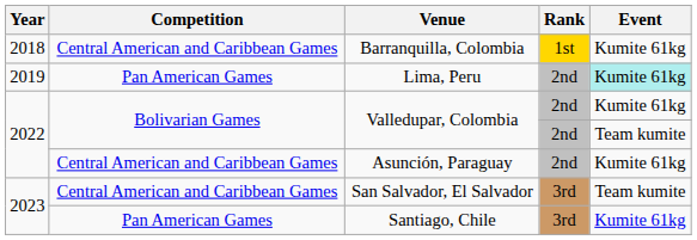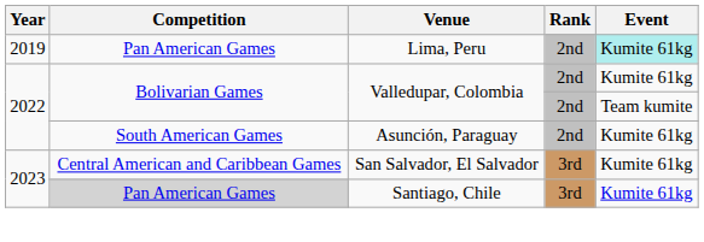 <table class="wikitable sortable" width=45% style="font-size:90%; text-align:center;">
 <tr>
 <th>Year</th>
 <th>Competition</th>
 <th>Venue</th>
 <th>Rank</th>
 <th>Event</th>
-</tr>
-<tr>
-<td>2018</td>
-<td><a href='#'>Central American and Caribbean Games</a></td>
-<td>Barranquilla, Colombia</td>
-<td bgcolor="gold">1st</td>
-<td>Kumite 61kg</td>
 </tr>
 <tr>
 <td>2019</td>
 <td><a href='#'>Pan American Games</a></td>
 <td>Lima, Peru</td>
 <td bgcolor="silver">2nd</td>
 <td style="background: paleturquoise;">Kumite 61kg</td>
 </tr>
 <tr>
 <td rowspan=3>2022</td>
 <td rowspan=2><a href='#'>Bolivarian Games</a></td>
 <td rowspan=2>Valledupar, Colombia</td>
 <td bgcolor="silver">2nd</td>
 <td>Kumite 61kg</td>
 </tr>
 <tr>
 <td bgcolor="silver">2nd</td>
 <td>Team kumite</td>
 </tr>
 <tr>
-<td><a href='#'>Central American and Caribbean Games</a></td>
+<td><a href='#'>South American Games</a></td>
 <td>Asunción, Paraguay</td>
 <td bgcolor="silver">2nd</td>
 <td>Kumite 61kg</td>
 </tr>
 <tr>
 <td rowspan=2>2023</td>
 <td><a href='#'>Central American and Caribbean Games</a></td>
 <td>San Salvador, El Salvador</td>
 <td bgcolor="cc9966">3rd</td>
-<td>Team kumite</td>
+<td>Kumite 61kg</td>
 </tr>
 <tr>
-<td><a href='#'>Pan American Games</a></td>
+<td style="background: lightgrey;"><a href='#'>Pan American Games</a></td>
 <td>Santiago, Chile</td>
 <td bgcolor="cc9966">3rd</td>
 <td><a href='#'>Kumite 61kg</a></td>
 </tr>
 </table>
